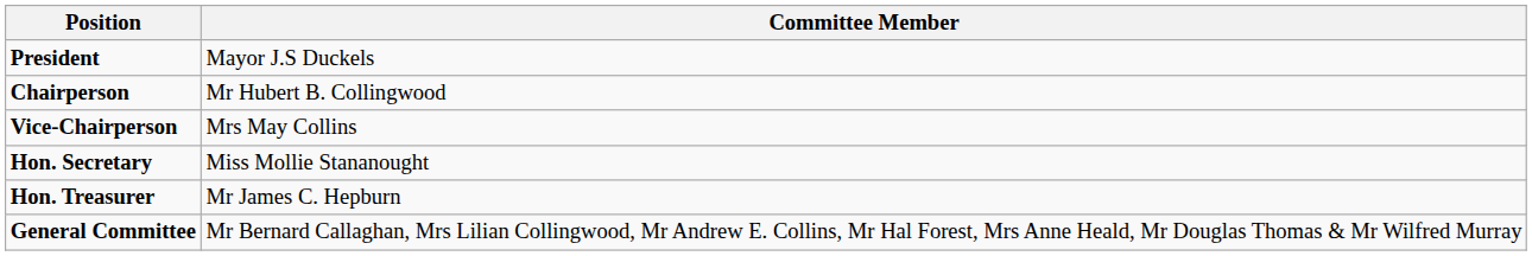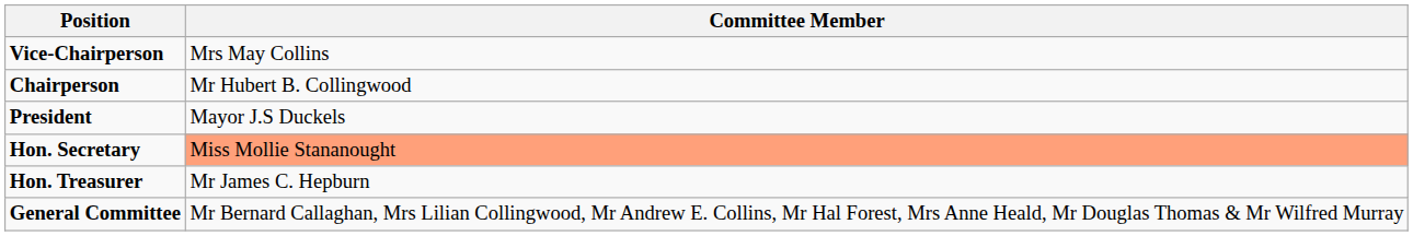 <table class="wikitable">
 <tr>
 <th><strong>Position</strong></th>
 <th><strong>Committee Member</strong></th>
 </tr>
 <tr>
-<td><strong>President</strong></td>
-<td>Mayor J.S Duckels</td>
+<td><strong>Vice-Chairperson</strong></td>
+<td>Mrs May Collins</td>
 </tr>
 <tr>
 <td><strong>Chairperson</strong></td>
 <td>Mr Hubert B. Collingwood</td>
 </tr>
 <tr>
-<td><strong>Vice-Chairperson</strong></td>
-<td>Mrs May Collins</td>
+<td><strong>President</strong></td>
+<td>Mayor J.S Duckels</td>
 </tr>
 <tr>
 <td><strong>Hon. Secretary</strong></td>
-<td>Miss Mollie Stananought</td>
+<td style="background: lightsalmon;">Miss Mollie Stananought</td>
 </tr>
 <tr>
 <td><strong>Hon. Treasurer</strong></td>
 <td>Mr James C. Hepburn</td>
 </tr>
 <tr>
 <td><strong>General Committee</strong></td>
 <td>Mr Bernard Callaghan, Mrs Lilian Collingwood, Mr Andrew E. Collins, Mr Hal Forest, Mrs Anne Heald, Mr Douglas Thomas & Mr Wilfred Murray</td>
 </tr>
 </table>
